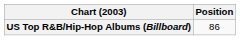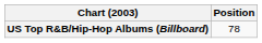 <table class="wikitable plainrowheaders" style="text-align:center">
 <tr>
 <th scope="col">Chart (2003)</th>
 <th scope="col">Position</th>
 </tr>
 <tr>
 <th scope="row">US Top R&B/Hip-Hop Albums (<em>Billboard</em>)</th>
-<td>86</td>
+<td>78</td>
 </tr>
 </table>
